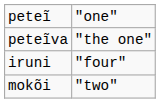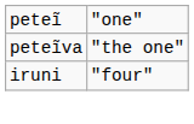 <table class="wikitable">
 <tr>
 <td>peteĩ</td>
 <td>"one"</td>
 </tr>
 <tr>
 <td>peteĩva</td>
 <td>"the one"</td>
 </tr>
 <tr>
 <td>iruni</td>
 <td>"four"</td>
 </tr>
-<tr>
-<td>mokõi</td>
-<td>"two"</td>
-</tr>
 </table>
